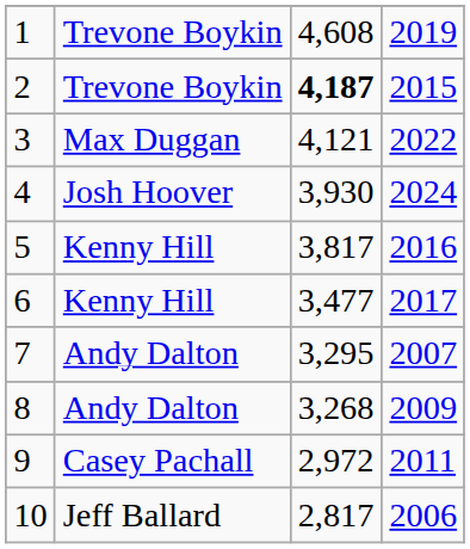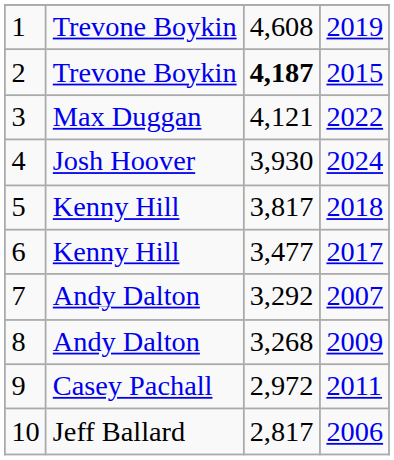 <table class="wikitable">
 <tr>
 </tr>
 <tr>
 <td>1</td>
 <td><a href='#'>Trevone Boykin</a></td>
 <td><abbr>4,608</abbr></td>
 <td><a href='#'>2019</a></td>
 </tr>
 <tr>
 <td>2</td>
 <td><a href='#'>Trevone Boykin</a></td>
 <td><strong><abbr>4,187</abbr></strong></td>
 <td><a href='#'>2015</a></td>
 </tr>
 <tr>
 <td>3</td>
 <td><a href='#'>Max Duggan</a></td>
 <td><abbr>4,121</abbr></td>
 <td><a href='#'>2022</a></td>
 </tr>
 <tr>
 <td>4</td>
 <td><a href='#'>Josh Hoover</a></td>
 <td><abbr>3,930</abbr></td>
 <td><a href='#'>2024</a></td>
 </tr>
 <tr>
 <td>5</td>
 <td><a href='#'>Kenny Hill</a></td>
 <td><abbr>3,817</abbr></td>
-<td><a href='#'>2016</a></td>
+<td><a href='#'>2018</a></td>
 </tr>
 <tr>
 <td>6</td>
 <td><a href='#'>Kenny Hill</a></td>
 <td><abbr>3,477</abbr></td>
 <td><a href='#'>2017</a></td>
 </tr>
 <tr>
 <td>7</td>
 <td><a href='#'>Andy Dalton</a></td>
-<td><abbr>3,295</abbr></td>
+<td><abbr>3,292</abbr></td>
 <td><a href='#'>2007</a></td>
 </tr>
 <tr>
 <td>8</td>
 <td><a href='#'>Andy Dalton</a></td>
 <td><abbr>3,268</abbr></td>
 <td><a href='#'>2009</a></td>
 </tr>
 <tr>
 <td>9</td>
 <td><a href='#'>Casey Pachall</a></td>
 <td><abbr>2,972</abbr></td>
 <td><a href='#'>2011</a></td>
 </tr>
 <tr>
 <td>10</td>
 <td>Jeff Ballard</td>
 <td><abbr>2,817</abbr></td>
 <td><a href='#'>2006</a></td>
 </tr>
 </table>
